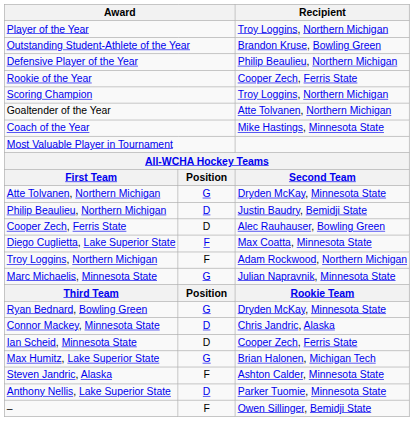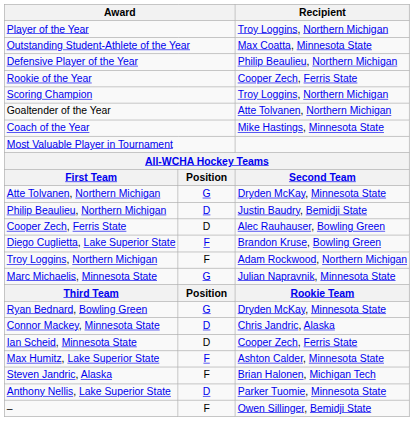 <table class="wikitable">
 <tr>
 <th colspan=2>Award</th>
 <th>Recipient</th>
 </tr>
 <tr>
 <td colspan=2><a href='#'>Player of the Year</a></td>
 <td><a href='#'>Troy Loggins</a>, <a href='#'>Northern Michigan</a></td>
 </tr>
 <tr>
 <td colspan=2><a href='#'>Outstanding Student-Athlete of the Year</a></td>
-<td><a href='#'>Brandon Kruse</a>, <a href='#'>Bowling Green</a></td>
+<td><a href='#'>Max Coatta</a>, <a href='#'>Minnesota State</a></td>
 </tr>
 <tr>
 <td colspan=2><a href='#'>Defensive Player of the Year</a></td>
 <td><a href='#'>Philip Beaulieu</a>, <a href='#'>Northern Michigan</a></td>
 </tr>
 <tr>
 <td colspan=2><a href='#'>Rookie of the Year</a></td>
 <td><a href='#'>Cooper Zech</a>, <a href='#'>Ferris State</a></td>
 </tr>
 <tr>
 <td colspan=2><a href='#'>Scoring Champion</a></td>
 <td><a href='#'>Troy Loggins</a>, <a href='#'>Northern Michigan</a></td>
 </tr>
 <tr>
 <td colspan=2>Goaltender of the Year</td>
 <td><a href='#'>Atte Tolvanen</a>, <a href='#'>Northern Michigan</a></td>
 </tr>
 <tr>
 <td colspan=2><a href='#'>Coach of the Year</a></td>
 <td><a href='#'>Mike Hastings</a>, <a href='#'>Minnesota State</a></td>
 </tr>
 <tr>
 <td colspan=2><a href='#'>Most Valuable Player in Tournament</a></td>
 <td></td>
 </tr>
 <tr>
 <th colspan=3><a href='#'>All-WCHA Hockey Teams</a></th>
 </tr>
 <tr>
 <th><a href='#'>First Team</a></th>
 <th>  Position  </th>
 <th><a href='#'>Second Team</a></th>
 </tr>
 <tr>
 <td><a href='#'>Atte Tolvanen</a>, <a href='#'>Northern Michigan</a></td>
 <td align=center><a href='#'>G</a></td>
 <td><a href='#'>Dryden McKay</a>, <a href='#'>Minnesota State</a></td>
 </tr>
 <tr>
 <td><a href='#'>Philip Beaulieu</a>, <a href='#'>Northern Michigan</a></td>
 <td align=center><a href='#'>D</a></td>
 <td><a href='#'>Justin Baudry</a>, <a href='#'>Bemidji State</a></td>
 </tr>
 <tr>
 <td><a href='#'>Cooper Zech</a>, <a href='#'>Ferris State</a></td>
 <td align=center>D</td>
 <td><a href='#'>Alec Rauhauser</a>, <a href='#'>Bowling Green</a></td>
 </tr>
 <tr>
 <td><a href='#'>Diego Cuglietta</a>, <a href='#'>Lake Superior State</a></td>
 <td align=center><a href='#'>F</a></td>
-<td><a href='#'>Max Coatta</a>, <a href='#'>Minnesota State</a></td>
+<td><a href='#'>Brandon Kruse</a>, <a href='#'>Bowling Green</a></td>
 </tr>
 <tr>
 <td><a href='#'>Troy Loggins</a>, <a href='#'>Northern Michigan</a></td>
 <td align=center>F</td>
 <td><a href='#'>Adam Rockwood</a>, <a href='#'>Northern Michigan</a></td>
 </tr>
 <tr>
 <td><a href='#'>Marc Michaelis</a>, <a href='#'>Minnesota State</a></td>
 <td align=center><a href='#'>G</a></td>
 <td><a href='#'>Julian Napravnik</a>, <a href='#'>Minnesota State</a></td>
 </tr>
 <tr>
 <th><a href='#'>Third Team</a></th>
 <th>  Position  </th>
 <th><a href='#'>Rookie Team</a></th>
 </tr>
 <tr>
 <td><a href='#'>Ryan Bednard</a>, <a href='#'>Bowling Green</a></td>
 <td align=center><a href='#'>G</a></td>
 <td><a href='#'>Dryden McKay</a>, <a href='#'>Minnesota State</a></td>
 </tr>
 <tr>
 <td><a href='#'>Connor Mackey</a>, <a href='#'>Minnesota State</a></td>
 <td align=center><a href='#'>D</a></td>
 <td><a href='#'>Chris Jandric</a>, <a href='#'>Alaska</a></td>
 </tr>
 <tr>
 <td><a href='#'>Ian Scheid</a>, <a href='#'>Minnesota State</a></td>
 <td align=center>D</td>
 <td><a href='#'>Cooper Zech</a>, <a href='#'>Ferris State</a></td>
 </tr>
 <tr>
 <td><a href='#'>Max Humitz</a>, <a href='#'>Lake Superior State</a></td>
-<td align=center><a href='#'>G</a></td>
-<td><a href='#'>Brian Halonen</a>, <a href='#'>Michigan Tech</a></td>
+<td align=center><a href='#'>F</a></td>
+<td><a href='#'>Ashton Calder</a>, <a href='#'>Minnesota State</a></td>
 </tr>
 <tr>
 <td><a href='#'>Steven Jandric</a>, <a href='#'>Alaska</a></td>
 <td align=center>F</td>
-<td><a href='#'>Ashton Calder</a>, <a href='#'>Minnesota State</a></td>
+<td><a href='#'>Brian Halonen</a>, <a href='#'>Michigan Tech</a></td>
 </tr>
 <tr>
 <td><a href='#'>Anthony Nellis</a>, <a href='#'>Lake Superior State</a></td>
 <td align=center><a href='#'>D</a></td>
 <td><a href='#'>Parker Tuomie</a>, <a href='#'>Minnesota State</a></td>
 </tr>
 <tr>
 <td>–</td>
 <td align=center>F</td>
 <td><a href='#'>Owen Sillinger</a>, <a href='#'>Bemidji State</a></td>
 </tr>
 </table>
